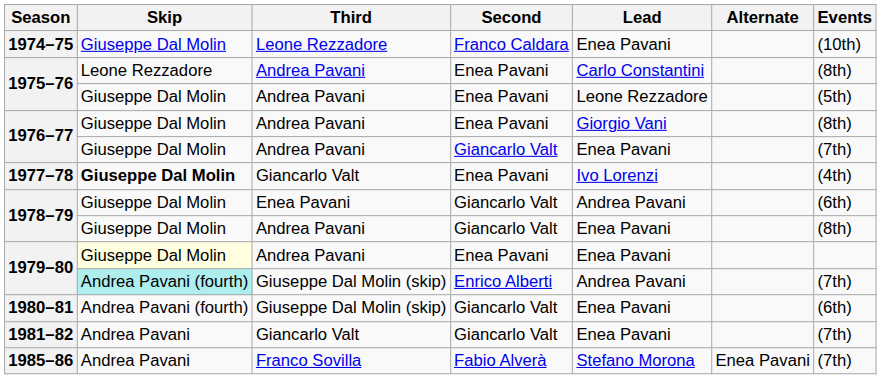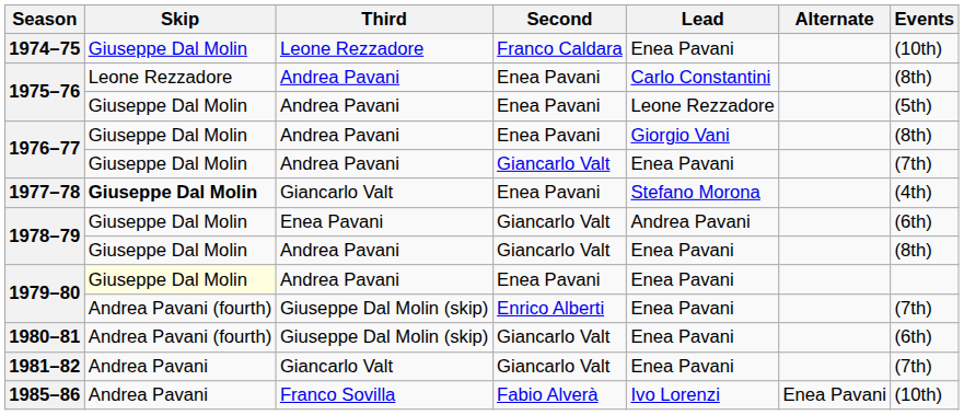 <table class="wikitable">
 <tr>
 <th scope="col">Season</th>
 <th scope="col">Skip</th>
 <th scope="col">Third</th>
 <th scope="col">Second</th>
 <th scope="col">Lead</th>
 <th scope="col">Alternate</th>
 <th scope="col">Events</th>
 </tr>
 <tr>
 <th scope="row">1974–75</th>
 <td><a href='#'>Giuseppe Dal Molin</a></td>
 <td><a href='#'>Leone Rezzadore</a></td>
 <td><a href='#'>Franco Caldara</a></td>
 <td>Enea Pavani</td>
 <td></td>
 <td> (10th)</td>
 </tr>
 <tr>
 <th scope="row" rowspan=2>1975–76</th>
 <td>Leone Rezzadore</td>
 <td><a href='#'>Andrea Pavani</a></td>
 <td>Enea Pavani</td>
 <td><a href='#'>Carlo Constantini</a></td>
 <td></td>
 <td> (8th)</td>
 </tr>
 <tr>
 <td>Giuseppe Dal Molin</td>
 <td>Andrea Pavani</td>
 <td>Enea Pavani</td>
 <td>Leone Rezzadore</td>
 <td></td>
 <td> (5th)</td>
 </tr>
 <tr>
 <th scope="row" rowspan=2>1976–77</th>
 <td>Giuseppe Dal Molin</td>
 <td>Andrea Pavani</td>
 <td>Enea Pavani</td>
 <td><a href='#'>Giorgio Vani</a></td>
 <td></td>
 <td> (8th)</td>
 </tr>
 <tr>
 <td>Giuseppe Dal Molin</td>
 <td>Andrea Pavani</td>
 <td><a href='#'>Giancarlo Valt</a></td>
 <td>Enea Pavani</td>
 <td></td>
 <td> (7th)</td>
 </tr>
 <tr>
 <th scope="row">1977–78</th>
 <td><strong>Giuseppe Dal Molin</strong></td>
 <td>Giancarlo Valt</td>
 <td>Enea Pavani</td>
-<td><a href='#'>Ivo Lorenzi</a></td>
+<td><a href='#'>Stefano Morona</a></td>
 <td></td>
 <td> (4th)</td>
 </tr>
 <tr>
 <th scope="row" rowspan=2>1978–79</th>
 <td>Giuseppe Dal Molin</td>
 <td>Enea Pavani</td>
 <td>Giancarlo Valt</td>
 <td>Andrea Pavani</td>
 <td></td>
 <td> (6th)</td>
 </tr>
 <tr>
 <td>Giuseppe Dal Molin</td>
 <td>Andrea Pavani</td>
 <td>Giancarlo Valt</td>
 <td>Enea Pavani</td>
 <td></td>
 <td> (8th)</td>
 </tr>
 <tr>
 <th scope="row" rowspan=2>1979–80</th>
 <td style="background: lightyellow;">Giuseppe Dal Molin</td>
 <td>Andrea Pavani</td>
 <td>Enea Pavani</td>
 <td>Enea Pavani</td>
 <td></td>
 <td> </td>
 </tr>
 <tr>
-<td style="background: paleturquoise;">Andrea Pavani (fourth)</td>
+<td>Andrea Pavani (fourth)</td>
 <td>Giuseppe Dal Molin (skip)</td>
 <td><a href='#'>Enrico Alberti</a></td>
-<td>Andrea Pavani</td>
+<td>Enea Pavani</td>
 <td></td>
 <td> (7th)</td>
 </tr>
 <tr>
 <th scope="row">1980–81</th>
 <td>Andrea Pavani (fourth)</td>
 <td>Giuseppe Dal Molin (skip)</td>
 <td>Giancarlo Valt</td>
 <td>Enea Pavani</td>
 <td></td>
 <td> (6th)</td>
 </tr>
 <tr>
 <th scope="row">1981–82</th>
 <td>Andrea Pavani</td>
 <td>Giancarlo Valt</td>
 <td>Giancarlo Valt</td>
 <td>Enea Pavani</td>
 <td></td>
 <td> (7th)</td>
 </tr>
 <tr>
 <th scope="row">1985–86</th>
 <td>Andrea Pavani</td>
 <td><a href='#'>Franco Sovilla</a></td>
 <td><a href='#'>Fabio Alverà</a></td>
-<td><a href='#'>Stefano Morona</a></td>
+<td><a href='#'>Ivo Lorenzi</a></td>
 <td>Enea Pavani</td>
-<td> (7th)</td>
+<td> (10th)</td>
 </tr>
 </table>
